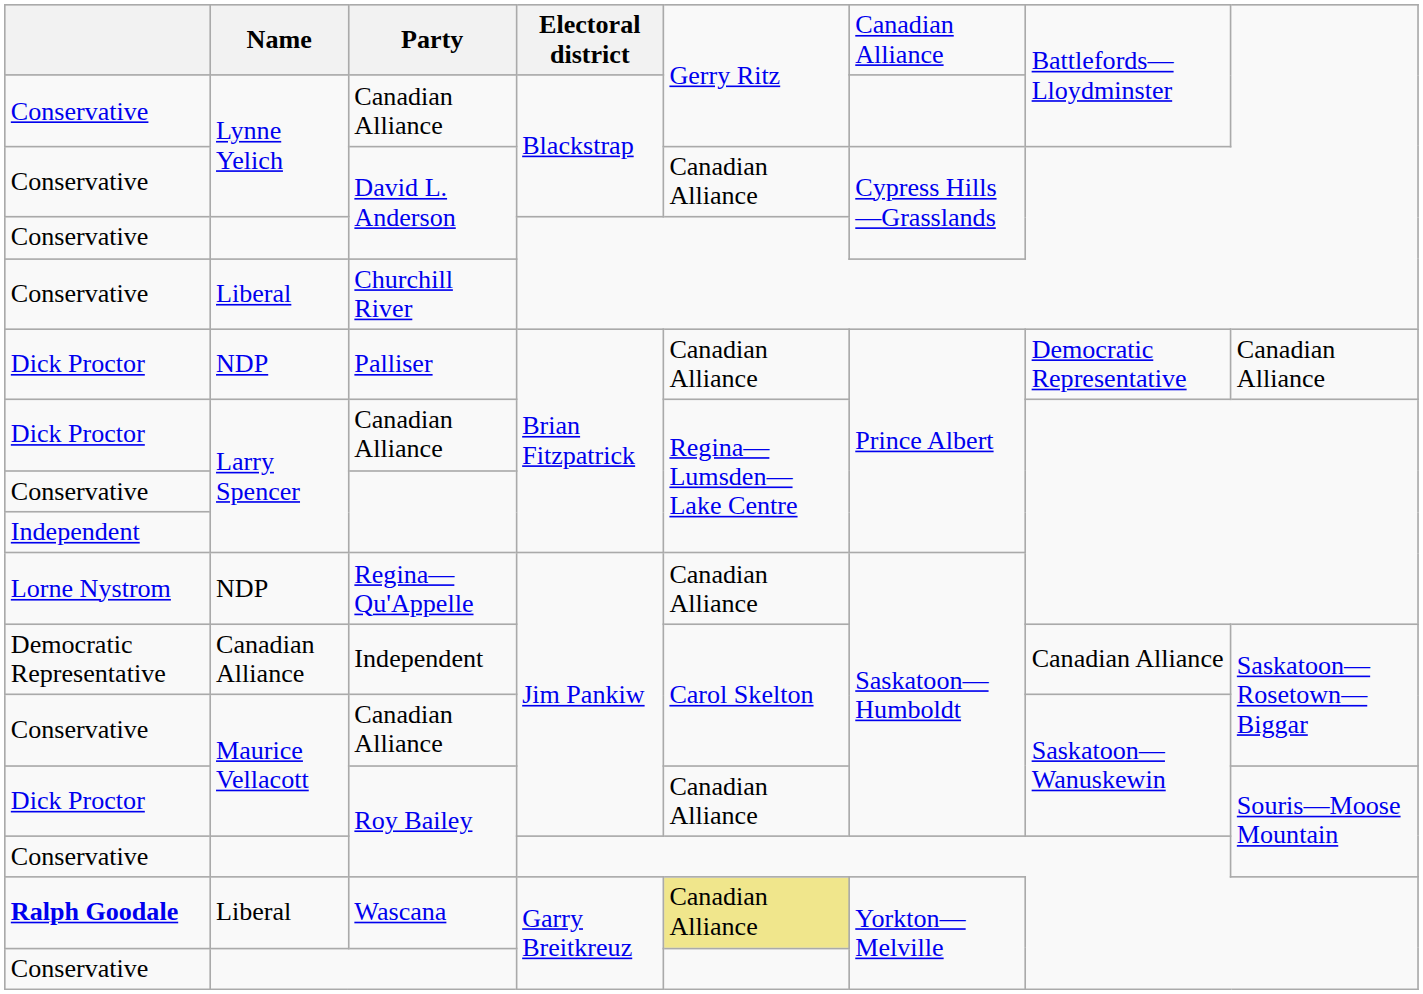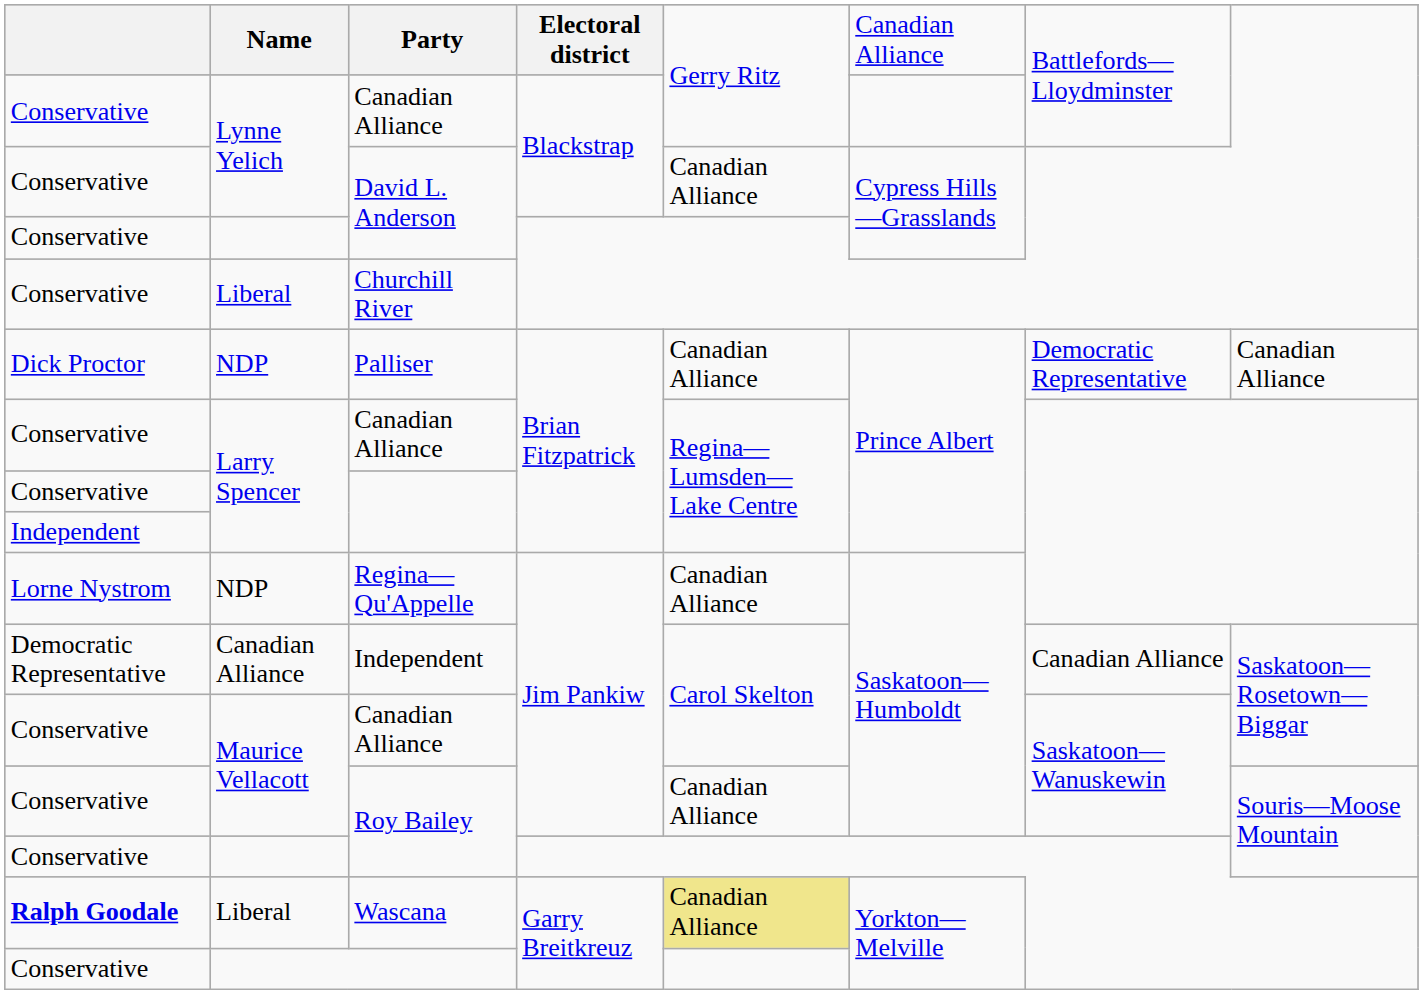 <table class="wikitable">
 <tr>
 <th></th>
 <th>Name</th>
 <th>Party</th>
 <th>Electoral district<br></th>
 <td rowspan="2"><a href='#'>Gerry Ritz</a></td>
 <td><a href='#'>Canadian Alliance</a></td>
 <td rowspan="2"><a href='#'>Battlefords—Lloydminster</a></td>
 </tr>
 <tr>
 <td><a href='#'>Conservative</a><br></td>
 <td rowspan="2"><a href='#'>Lynne Yelich</a></td>
 <td>Canadian Alliance</td>
 <td rowspan="2"><a href='#'>Blackstrap</a></td>
 </tr>
 <tr>
 <td>Conservative<br></td>
 <td rowspan="2"><a href='#'>David L. Anderson</a></td>
 <td>Canadian Alliance</td>
 <td rowspan="2"><a href='#'>Cypress Hills—Grasslands</a></td>
 </tr>
 <tr>
 <td>Conservative</td>
 </tr>
 <tr>
 <td>Conservative</td>
 <td><a href='#'>Liberal</a></td>
 <td><a href='#'>Churchill River</a></td>
 </tr>
 <tr>
 <td><a href='#'>Dick Proctor</a></td>
 <td><a href='#'>NDP</a></td>
 <td><a href='#'>Palliser</a><br></td>
 <td rowspan="4"><a href='#'>Brian Fitzpatrick</a></td>
 <td>Canadian Alliance</td>
 <td rowspan="4"><a href='#'>Prince Albert</a><br></td>
 <td><a href='#'>Democratic Representative</a><br></td>
 <td>Canadian Alliance</td>
 </tr>
 <tr>
-<td><a href='#'>Dick Proctor</a></td>
+<td>Conservative<br></td>
 <td rowspan="3"><a href='#'>Larry Spencer</a></td>
 <td>Canadian Alliance</td>
 <td rowspan="3"><a href='#'>Regina—Lumsden—Lake Centre</a></td>
 </tr>
 <tr>
 <td>Conservative</td>
 </tr>
 <tr>
 <td><a href='#'>Independent</a></td>
 </tr>
 <tr>
 <td><a href='#'>Lorne Nystrom</a></td>
 <td>NDP</td>
 <td><a href='#'>Regina—Qu'Appelle</a><br></td>
 <td rowspan="4"><a href='#'>Jim Pankiw</a></td>
 <td>Canadian Alliance</td>
 <td rowspan="4"><a href='#'>Saskatoon—Humboldt</a></td>
 </tr>
 <tr>
 <td>Democratic Representative<br></td>
 <td>Canadian Alliance<br></td>
 <td>Independent<br></td>
 <td rowspan="2"><a href='#'>Carol Skelton</a></td>
 <td>Canadian Alliance</td>
 <td rowspan="2"><a href='#'>Saskatoon—Rosetown—Biggar</a></td>
 </tr>
 <tr>
 <td>Conservative<br></td>
 <td rowspan="2"><a href='#'>Maurice Vellacott</a></td>
 <td>Canadian Alliance</td>
 <td rowspan="2"><a href='#'>Saskatoon—Wanuskewin</a></td>
 </tr>
 <tr>
-<td><a href='#'>Dick Proctor</a></td>
+<td>Conservative<br></td>
 <td rowspan="2"><a href='#'>Roy Bailey</a></td>
 <td>Canadian Alliance</td>
 <td rowspan="2"><a href='#'>Souris—Moose Mountain</a></td>
 </tr>
 <tr>
 <td>Conservative</td>
 </tr>
 <tr>
 <td><strong><a href='#'>Ralph Goodale</a></strong></td>
 <td>Liberal</td>
 <td><a href='#'>Wascana</a><br></td>
 <td rowspan="2"><a href='#'>Garry Breitkreuz</a></td>
 <td style="background: khaki;">Canadian Alliance</td>
 <td rowspan="2"><a href='#'>Yorkton—Melville</a></td>
 </tr>
 <tr>
 <td>Conservative</td>
 </tr>
 </table>
